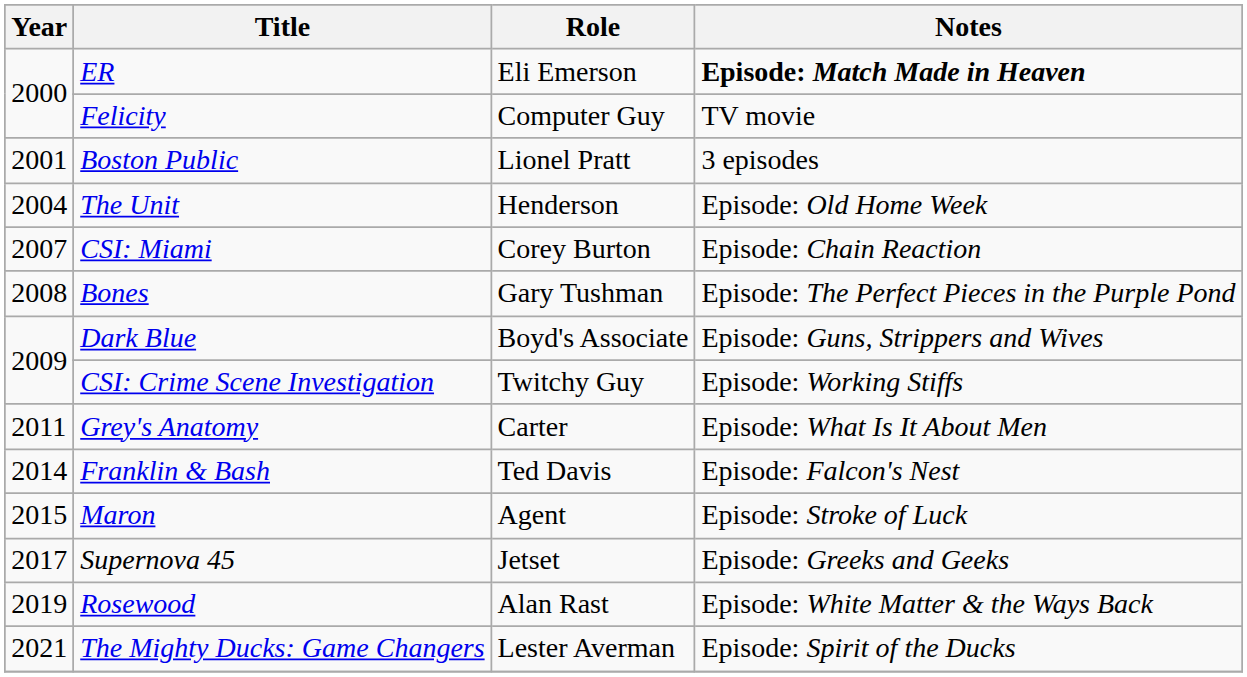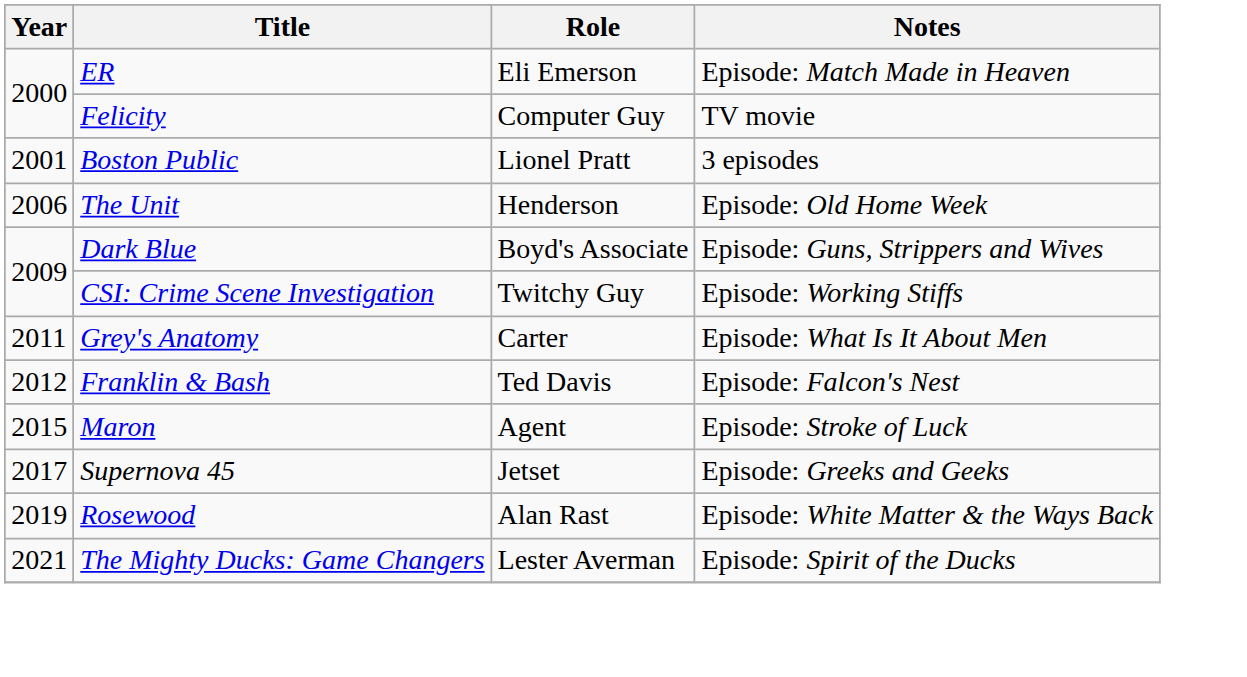 <table class="wikitable">
 <tr>
 <th>Year</th>
 <th>Title</th>
 <th>Role</th>
 <th>Notes</th>
 </tr>
 <tr>
 <td rowspan=2>2000</td>
 <td><em><a href='#'>ER</a></em></td>
 <td>Eli Emerson</td>
-<td><strong>Episode: <em>Match Made in Heaven</em></strong></td>
+<td>Episode: <em>Match Made in Heaven</em></td>
 </tr>
 <tr>
 <td><em><a href='#'>Felicity</a></em></td>
 <td>Computer Guy</td>
 <td>TV movie</td>
 </tr>
 <tr>
 <td>2001</td>
 <td><em><a href='#'>Boston Public</a></em></td>
 <td>Lionel Pratt</td>
 <td>3 episodes</td>
 </tr>
 <tr>
-<td>2004</td>
+<td>2006</td>
 <td><em><a href='#'>The Unit</a></em></td>
 <td>Henderson</td>
 <td>Episode: <em>Old Home Week</em></td>
-</tr>
-<tr>
-<td>2007</td>
-<td><em><a href='#'>CSI: Miami</a></em></td>
-<td>Corey Burton</td>
-<td>Episode: <em>Chain Reaction</em></td>
-</tr>
-<tr>
-<td>2008</td>
-<td><em><a href='#'>Bones</a></em></td>
-<td>Gary Tushman</td>
-<td>Episode: <em>The Perfect Pieces in the Purple Pond</em></td>
 </tr>
 <tr>
 <td rowspan=2>2009</td>
 <td><em><a href='#'>Dark Blue</a></em></td>
 <td>Boyd's Associate</td>
 <td>Episode: <em>Guns, Strippers and Wives</em></td>
 </tr>
 <tr>
 <td><em><a href='#'>CSI: Crime Scene Investigation</a></em></td>
 <td>Twitchy Guy</td>
 <td>Episode: <em>Working Stiffs</em></td>
 </tr>
 <tr>
 <td>2011</td>
 <td><em><a href='#'>Grey's Anatomy</a></em></td>
 <td>Carter</td>
 <td>Episode: <em>What Is It About Men</em></td>
 </tr>
 <tr>
-<td>2014</td>
+<td>2012</td>
 <td><em><a href='#'>Franklin & Bash</a></em></td>
 <td>Ted Davis</td>
 <td>Episode: <em>Falcon's Nest</em></td>
 </tr>
 <tr>
 <td>2015</td>
 <td><em><a href='#'>Maron</a></em></td>
 <td>Agent</td>
 <td>Episode: <em>Stroke of Luck</em></td>
 </tr>
 <tr>
 <td>2017</td>
 <td><em>Supernova 45</em></td>
 <td>Jetset</td>
 <td>Episode: <em>Greeks and Geeks</em></td>
 </tr>
 <tr>
 <td>2019</td>
 <td><em><a href='#'>Rosewood</a></em></td>
 <td>Alan Rast</td>
 <td>Episode: <em>White Matter & the Ways Back</em></td>
 </tr>
 <tr>
 <td>2021</td>
 <td><em><a href='#'>The Mighty Ducks: Game Changers</a></em></td>
 <td>Lester Averman</td>
 <td>Episode: <em>Spirit of the Ducks</em></td>
 </tr>
 <tr>
 </tr>
 </table>
